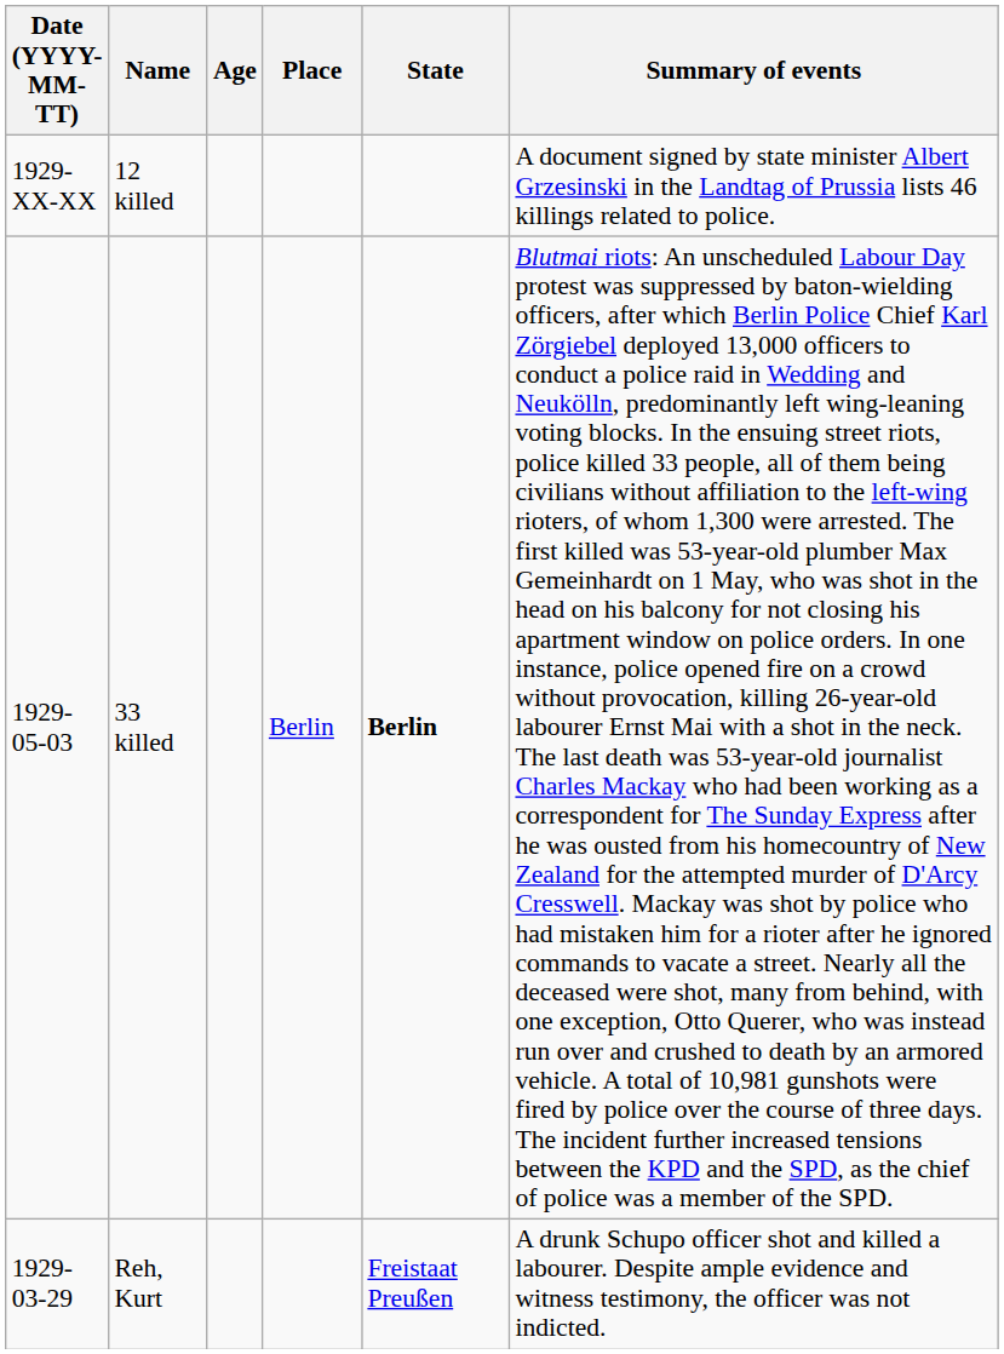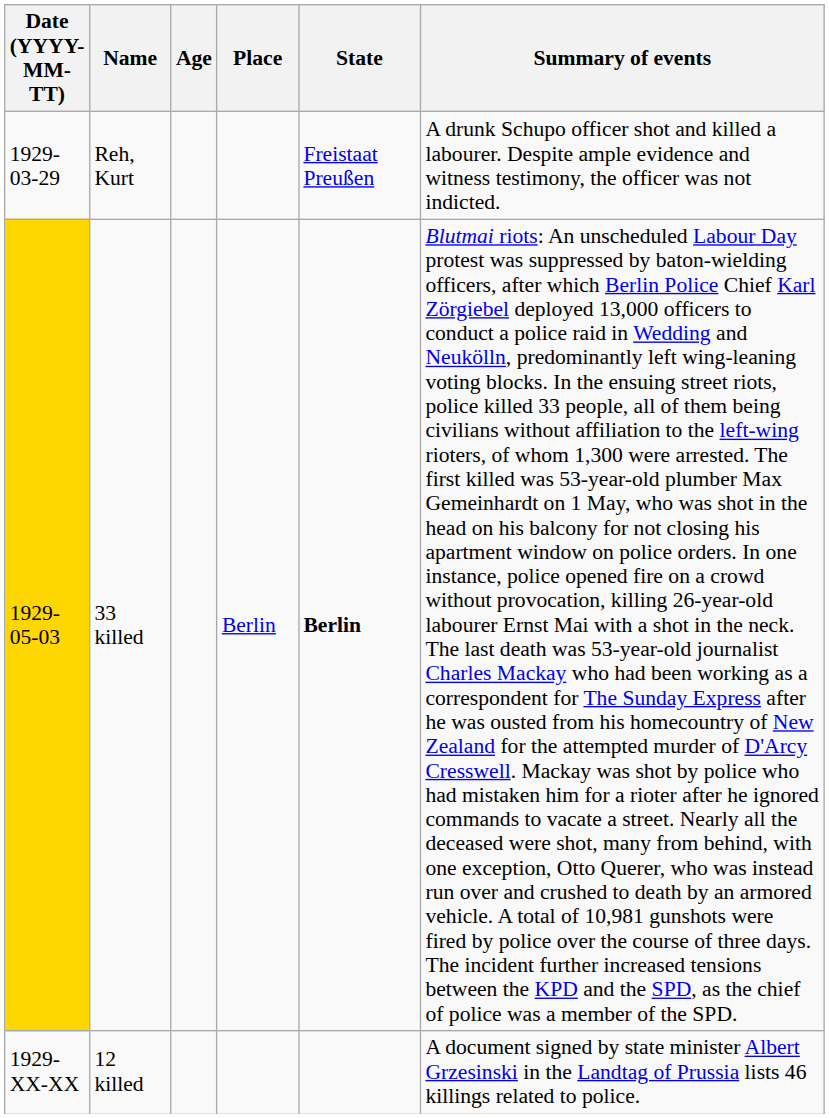 <table class="wikitable sortable static-row-numbers static-row-header-text">
 <tr>
 <th style="width:10%;">Date<br>(YYYY-MM-TT)</th>
 <th style="width:10%;">Name</th>
 <th style="width:5%;">Age</th>
 <th style="width:10%;">Place</th>
 <th style="width:15%;">State</th>
 <th style="width:50%;">Summary of events</th>
 </tr>
 <tr>
+<td>1929-03-29</td>
+<td>Reh, Kurt</td>
+<td></td>
+<td></td>
+<td><a href='#'>Freistaat Preußen</a></td>
+<td>A drunk Schupo officer shot and killed a labourer. Despite ample evidence and witness testimony, the officer was not indicted.</td>
+</tr>
+<tr>
+<td style="background: gold;">1929-05-03</td>
+<td>33 killed</td>
+<td></td>
+<td><a href='#'>Berlin</a></td>
+<td><strong>Berlin</strong></td>
+<td><a href='#'><em>Blutmai</em> riots</a>: An unscheduled <a href='#'>Labour Day</a> protest was suppressed by baton-wielding officers, after which <a href='#'>Berlin Police</a> Chief <a href='#'>Karl Zörgiebel</a> deployed 13,000 officers to conduct a police raid in <a href='#'>Wedding</a> and <a href='#'>Neukölln</a>, predominantly left wing-leaning voting blocks. In the ensuing street riots, police killed 33 people, all of them being civilians without affiliation to the <a href='#'>left-wing</a> rioters, of whom 1,300 were arrested. The first killed was 53-year-old plumber Max Gemeinhardt on 1 May, who was shot in the head on his balcony for not closing his apartment window on police orders. In one instance, police opened fire on a crowd without provocation, killing 26-year-old labourer Ernst Mai with a shot in the neck. The last death was 53-year-old journalist <a href='#'>Charles Mackay</a> who had been working as a correspondent for <a href='#'>The Sunday Express</a> after he was ousted from his homecountry of <a href='#'>New Zealand</a> for the attempted murder of <a href='#'>D'Arcy Cresswell</a>. Mackay was shot by police who had mistaken him for a rioter after he ignored commands to vacate a street. Nearly all the deceased were shot, many from behind, with one exception, Otto Querer, who was instead run over and crushed to death by an armored vehicle. A total of 10,981 gunshots were fired by police over the course of three days. The incident further increased tensions between the <a href='#'>KPD</a> and the <a href='#'>SPD</a>, as the chief of police was a member of the SPD.</td>
+</tr>
+<tr>
 <td>1929-XX-XX</td>
 <td>12 killed</td>
 <td></td>
 <td></td>
 <td></td>
 <td>A document signed by state minister <a href='#'>Albert Grzesinski</a> in the <a href='#'>Landtag of Prussia</a> lists 46 killings related to police.</td>
 </tr>
-<tr>
-<td>1929-05-03</td>
-<td>33 killed</td>
-<td></td>
-<td><a href='#'>Berlin</a></td>
-<td><strong>Berlin</strong></td>
-<td><a href='#'><em>Blutmai</em> riots</a>: An unscheduled <a href='#'>Labour Day</a> protest was suppressed by baton-wielding officers, after which <a href='#'>Berlin Police</a> Chief <a href='#'>Karl Zörgiebel</a> deployed 13,000 officers to conduct a police raid in <a href='#'>Wedding</a> and <a href='#'>Neukölln</a>, predominantly left wing-leaning voting blocks. In the ensuing street riots, police killed 33 people, all of them being civilians without affiliation to the <a href='#'>left-wing</a> rioters, of whom 1,300 were arrested. The first killed was 53-year-old plumber Max Gemeinhardt on 1 May, who was shot in the head on his balcony for not closing his apartment window on police orders. In one instance, police opened fire on a crowd without provocation, killing 26-year-old labourer Ernst Mai with a shot in the neck. The last death was 53-year-old journalist <a href='#'>Charles Mackay</a> who had been working as a correspondent for <a href='#'>The Sunday Express</a> after he was ousted from his homecountry of <a href='#'>New Zealand</a> for the attempted murder of <a href='#'>D'Arcy Cresswell</a>. Mackay was shot by police who had mistaken him for a rioter after he ignored commands to vacate a street. Nearly all the deceased were shot, many from behind, with one exception, Otto Querer, who was instead run over and crushed to death by an armored vehicle. A total of 10,981 gunshots were fired by police over the course of three days. The incident further increased tensions between the <a href='#'>KPD</a> and the <a href='#'>SPD</a>, as the chief of police was a member of the SPD.</td>
-</tr>
-<tr>
-<td>1929-03-29</td>
-<td>Reh, Kurt</td>
-<td></td>
-<td></td>
-<td><a href='#'>Freistaat Preußen</a></td>
-<td>A drunk Schupo officer shot and killed a labourer. Despite ample evidence and witness testimony, the officer was not indicted.</td>
-</tr>
 </table>
